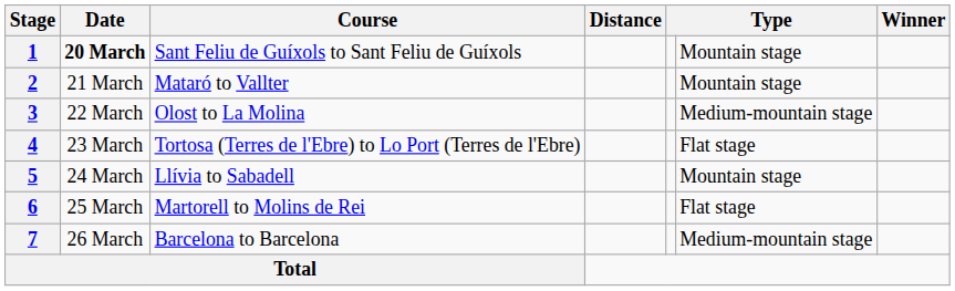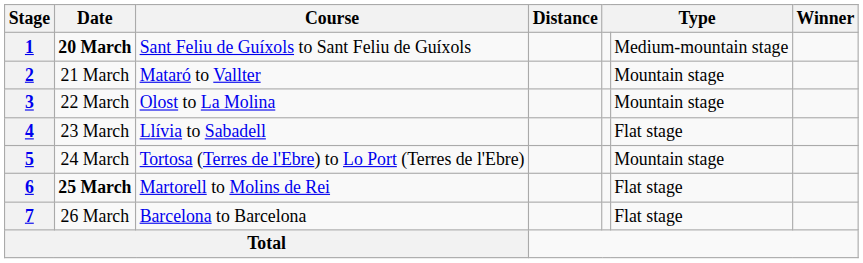 <table class="wikitable">
 <tr>
 <th scope="col">Stage</th>
 <th scope="col">Date</th>
 <th scope="col">Course</th>
 <th scope="col">Distance</th>
 <th scope="col" colspan="2">Type</th>
 <th scope="col">Winner</th>
 </tr>
 <tr>
 <th scope="row"><a href='#'>1</a></th>
 <td style="text-align:center;"><strong>20 March</strong></td>
 <td><a href='#'>Sant Feliu de Guíxols</a> to Sant Feliu de Guíxols</td>
 <td style="text-align:center;"></td>
 <td></td>
-<td>Mountain stage</td>
+<td>Medium-mountain stage</td>
 <td></td>
 </tr>
 <tr>
 <th scope="row"><a href='#'>2</a></th>
 <td style="text-align:center;">21 March</td>
 <td><a href='#'>Mataró</a> to <a href='#'>Vallter</a></td>
 <td style="text-align:center;"></td>
 <td></td>
 <td>Mountain stage</td>
 <td></td>
 </tr>
 <tr>
 <th scope="row"><a href='#'>3</a></th>
 <td style="text-align:center;">22 March</td>
 <td><a href='#'>Olost</a> to <a href='#'>La Molina</a></td>
 <td style="text-align:center;"></td>
 <td></td>
-<td>Medium-mountain stage</td>
+<td>Mountain stage</td>
 <td></td>
 </tr>
 <tr>
 <th scope="row"><a href='#'>4</a></th>
 <td style="text-align:center;">23 March</td>
-<td><a href='#'>Tortosa</a> (<a href='#'>Terres de l'Ebre</a>) to <a href='#'>Lo Port</a> (Terres de l'Ebre)</td>
+<td><a href='#'>Llívia</a> to <a href='#'>Sabadell</a></td>
 <td style="text-align:center;"></td>
 <td></td>
 <td>Flat stage</td>
 <td></td>
 </tr>
 <tr>
 <th scope="row"><a href='#'>5</a></th>
 <td style="text-align:center;">24 March</td>
-<td><a href='#'>Llívia</a> to <a href='#'>Sabadell</a></td>
+<td><a href='#'>Tortosa</a> (<a href='#'>Terres de l'Ebre</a>) to <a href='#'>Lo Port</a> (Terres de l'Ebre)</td>
 <td style="text-align:center;"></td>
 <td></td>
 <td>Mountain stage</td>
 <td></td>
 </tr>
 <tr>
 <th scope="row"><a href='#'>6</a></th>
-<td style="text-align:center;">25 March</td>
+<td style="text-align:center;"><strong>25 March</strong></td>
 <td><a href='#'>Martorell</a> to <a href='#'>Molins de Rei</a></td>
 <td style="text-align:center;"></td>
 <td></td>
 <td>Flat stage</td>
 <td></td>
 </tr>
 <tr>
 <th scope="row"><a href='#'>7</a></th>
 <td style="text-align:center;">26 March</td>
 <td><a href='#'>Barcelona</a> to Barcelona</td>
 <td style="text-align:center;"></td>
 <td></td>
-<td>Medium-mountain stage</td>
+<td>Flat stage</td>
 <td></td>
 </tr>
 <tr>
 <th colspan="3">Total</th>
 <td colspan="4" align="center"></td>
 </tr>
 </table>
